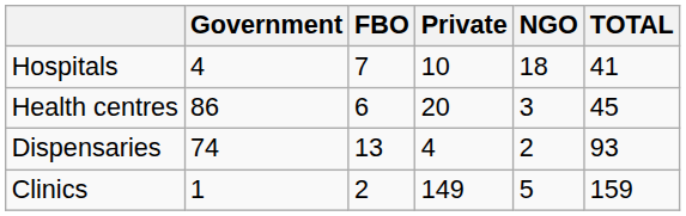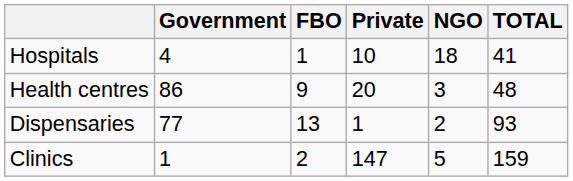 <table class="wikitable">
 <tr>
 <th></th>
 <th>Government</th>
 <th>FBO</th>
 <th>Private</th>
 <th>NGO</th>
 <th>TOTAL</th>
 </tr>
 <tr>
 <td>Hospitals</td>
 <td>4</td>
-<td>7</td>
+<td>1</td>
 <td>10</td>
 <td>18</td>
 <td>41</td>
 </tr>
 <tr>
 <td>Health centres</td>
 <td>86</td>
-<td>6</td>
+<td>9</td>
 <td>20</td>
 <td>3</td>
-<td>45</td>
+<td>48</td>
 </tr>
 <tr>
 <td>Dispensaries</td>
-<td>74</td>
+<td>77</td>
 <td>13</td>
-<td>4</td>
+<td>1</td>
 <td>2</td>
 <td>93</td>
 </tr>
 <tr>
 <td>Clinics</td>
 <td>1</td>
 <td>2</td>
-<td>149</td>
+<td>147</td>
 <td>5</td>
 <td>159</td>
 </tr>
 </table>
